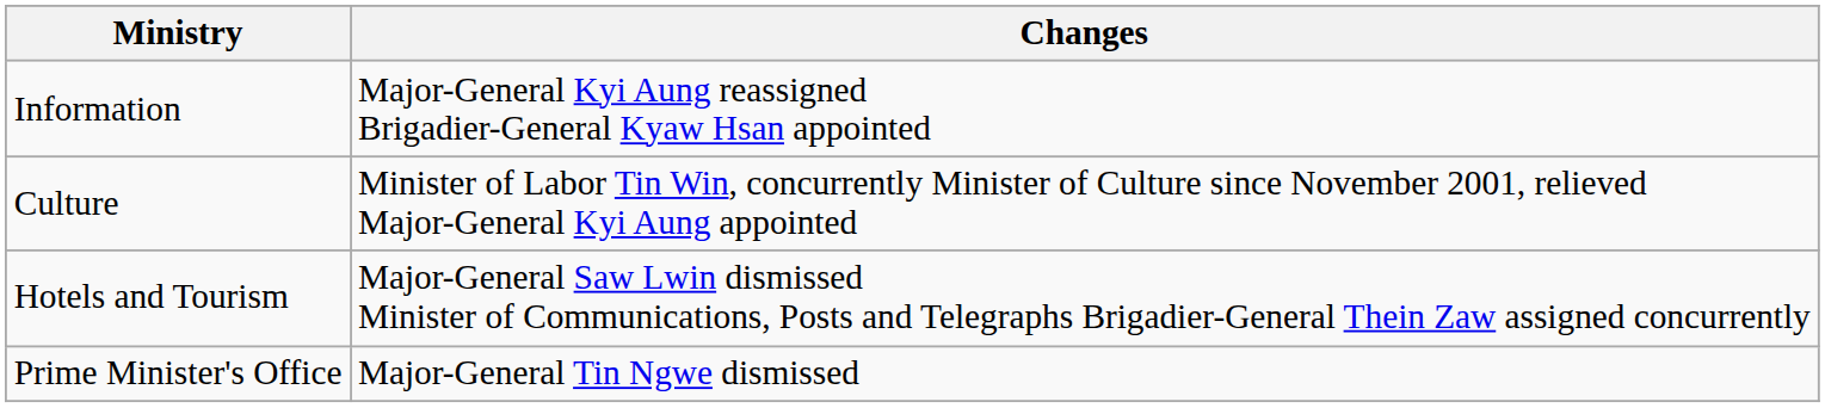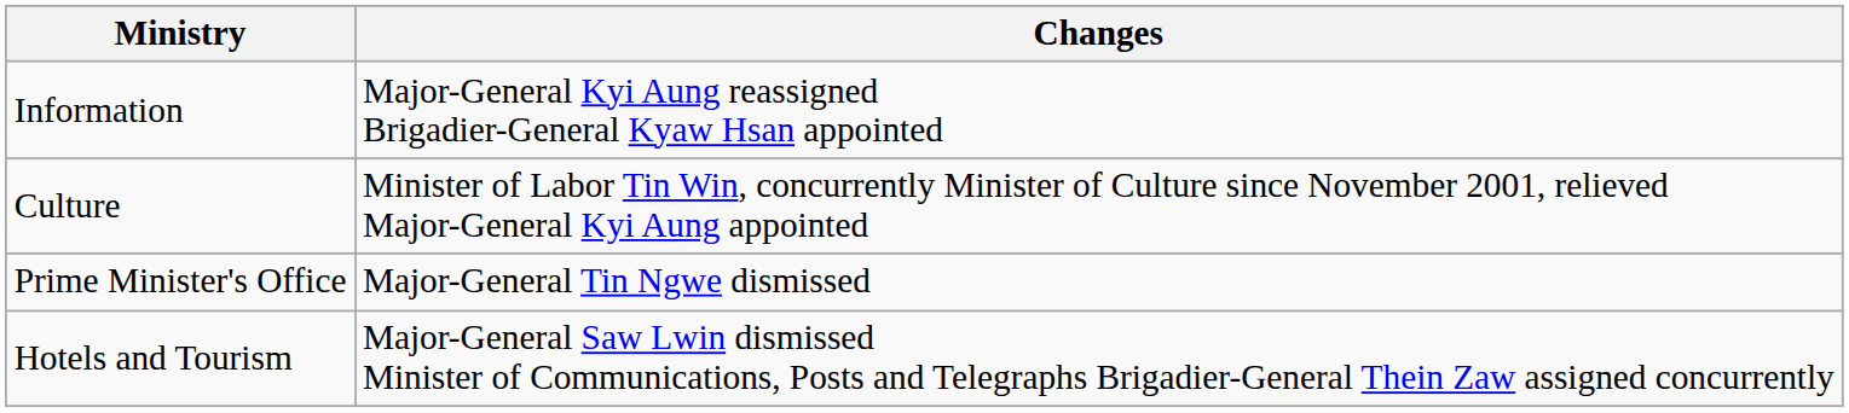 <table class=wikitable>
 <tr>
 <th>Ministry</th>
 <th>Changes</th>
 </tr>
 <tr>
 <td>Information</td>
 <td>Major-General <a href='#'>Kyi Aung</a> reassigned<br>Brigadier-General <a href='#'>Kyaw Hsan</a> appointed</td>
 </tr>
 <tr>
 <td>Culture</td>
 <td>Minister of Labor <a href='#'>Tin Win</a>, concurrently Minister of Culture since November 2001, relieved<br>Major-General <a href='#'>Kyi Aung</a> appointed</td>
 </tr>
 <tr>
+<td>Prime Minister's Office</td>
+<td>Major-General <a href='#'>Tin Ngwe</a> dismissed</td>
+</tr>
+<tr>
 <td>Hotels and Tourism</td>
 <td>Major-General <a href='#'>Saw Lwin</a> dismissed<br>Minister of Communications, Posts and Telegraphs Brigadier-General <a href='#'>Thein Zaw</a> assigned concurrently</td>
 </tr>
-<tr>
-<td>Prime Minister's Office</td>
-<td>Major-General <a href='#'>Tin Ngwe</a> dismissed</td>
-</tr>
 </table>
